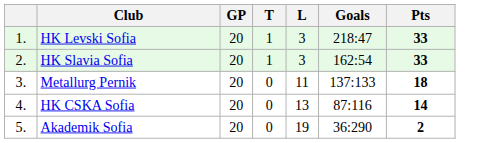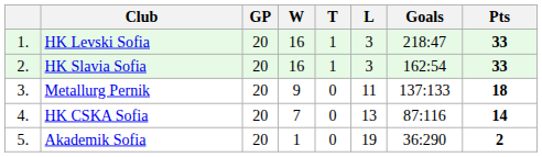 <table class="wikitable">
 <tr>
 <th width="30"></th>
 <th width="200">Club</th>
 <th width="30">GP</th>
+<th width="30">W</th>
 <th width="30">T</th>
 <th width="30">L</th>
 <th width="70">Goals</th>
 <th width="70">Pts</th>
 </tr>
 <tr bgcolor="#e6fae6" align="center">
 <td>1.</td>
 <td align="left"><a href='#'>HK Levski Sofia</a></td>
 <td>20</td>
+<td>16</td>
 <td>1</td>
 <td>3</td>
 <td>218:47</td>
 <td><strong>33</strong></td>
 </tr>
 <tr bgcolor="#e6fae6" align="center">
 <td>2.</td>
 <td align="left"><a href='#'>HK Slavia Sofia</a></td>
 <td>20</td>
+<td>16</td>
 <td>1</td>
 <td>3</td>
 <td>162:54</td>
 <td><strong>33</strong></td>
 </tr>
 <tr bgcolor="#FFFFFF" align="center">
 <td>3.</td>
 <td align="left"><a href='#'>Metallurg Pernik</a></td>
 <td>20</td>
+<td>9</td>
 <td>0</td>
 <td>11</td>
 <td>137:133</td>
 <td><strong>18</strong></td>
 </tr>
 <tr bgcolor="#FFFFFF" align="center">
 <td>4.</td>
 <td align="left"><a href='#'>HK CSKA Sofia</a></td>
 <td>20</td>
+<td>7</td>
 <td>0</td>
 <td>13</td>
 <td>87:116</td>
 <td><strong>14</strong></td>
 </tr>
 <tr bgcolor="#FFFFFF" align="center">
 <td>5.</td>
 <td align="left"><a href='#'>Akademik Sofia</a></td>
 <td>20</td>
+<td>1</td>
 <td>0</td>
 <td>19</td>
 <td>36:290</td>
 <td><strong>2</strong></td>
 </tr>
 </table>
